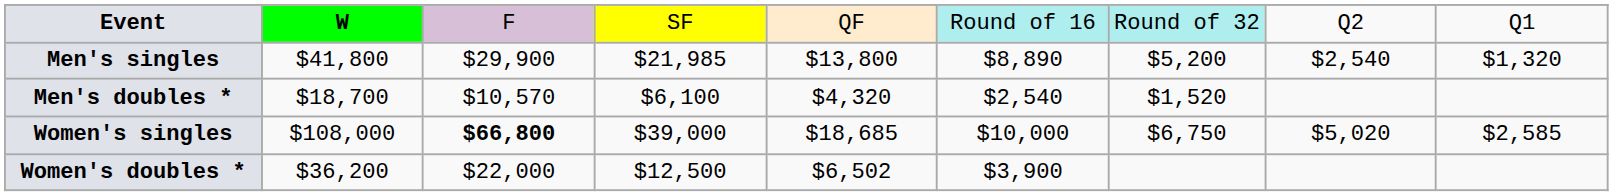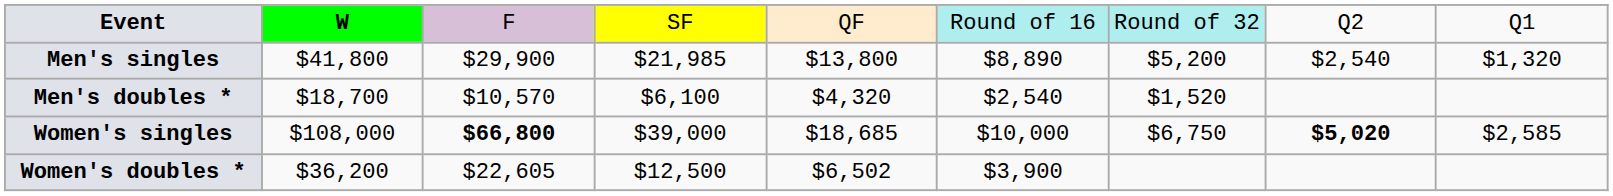 <table class=wikitable style=font-size:90%;text-align:center>
 <tr>
 <td style="width:130px; background:#dfe2e9;"><strong>Event</strong></td>
 <td style="width:80px; background:lime;"><strong>W</strong></td>
 <td style="width:85px; background:thistle;">F</td>
 <td style="width:85px; background:#ff0;">SF</td>
 <td style="width:85px; background:#ffebcd;">QF</td>
 <td style="width:85px; background:#afeeee;">Round of 16</td>
 <td style="background:#afeeee;">Round of 32</td>
 <td width=85>Q2</td>
 <td width=85>Q1</td>
 </tr>
 <tr>
 <td style="background:#dfe2e9;"><strong>Men's singles</strong></td>
 <td>$41,800</td>
 <td>$29,900</td>
 <td>$21,985</td>
 <td>$13,800</td>
 <td>$8,890</td>
 <td>$5,200</td>
 <td>$2,540</td>
 <td>$1,320</td>
 </tr>
 <tr>
 <td style="background:#dfe2e9;"><strong>Men's doubles *</strong></td>
 <td>$18,700</td>
 <td>$10,570</td>
 <td>$6,100</td>
 <td>$4,320</td>
 <td>$2,540</td>
 <td>$1,520</td>
 <td></td>
 <td></td>
 </tr>
 <tr>
 <td style="background:#dfe2e9;"><strong>Women's singles</strong></td>
 <td>$108,000</td>
 <td><strong>$66,800</strong></td>
 <td>$39,000</td>
 <td>$18,685</td>
 <td>$10,000</td>
 <td>$6,750</td>
-<td>$5,020</td>
+<td><strong>$5,020</strong></td>
 <td>$2,585</td>
 </tr>
 <tr>
 <td style="background:#dfe2e9;"><strong>Women's doubles *</strong></td>
 <td>$36,200</td>
-<td>$22,000</td>
+<td>$22,605</td>
 <td>$12,500</td>
 <td>$6,502</td>
 <td>$3,900</td>
 <td></td>
 <td></td>
 <td></td>
 </tr>
 </table>
